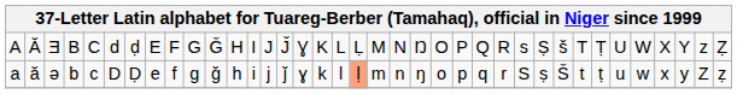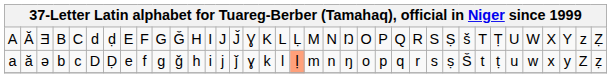 <table class="wikitable" style="text-align:center">
 <tr>
 <th colspan="37">37-Letter Latin alphabet for Tuareg-Berber (Tamahaq), official in <a href='#'>Niger</a> since 1999</th>
 </tr>
 <tr>
 <td>A</td>
 <td>Ă</td>
 <td>Ǝ</td>
 <td>B</td>
 <td>C</td>
 <td>d</td>
 <td>ḍ</td>
 <td>E</td>
 <td>F</td>
 <td>G</td>
 <td>Ǧ</td>
 <td>H</td>
 <td>I</td>
 <td>J</td>
 <td>J̌</td>
 <td>Ɣ</td>
 <td>K</td>
 <td>L</td>
 <td>Ḷ</td>
 <td>M</td>
 <td>N</td>
 <td>Ŋ</td>
 <td>O</td>
 <td>P</td>
 <td>Q</td>
 <td>R</td>
-<td>s</td>
+<td>S</td>
 <td>Ṣ</td>
 <td>š</td>
 <td>T</td>
 <td>Ṭ</td>
 <td>U</td>
 <td>W</td>
 <td>X</td>
 <td>Y</td>
 <td>z</td>
 <td>Ẓ</td>
 </tr>
 <tr>
 <td>a</td>
 <td>ă</td>
 <td>ǝ</td>
 <td>b</td>
 <td>c</td>
 <td>D</td>
 <td>Ḍ</td>
 <td>e</td>
 <td>f</td>
 <td>g</td>
 <td>ǧ</td>
 <td>h</td>
 <td>i</td>
 <td>j</td>
 <td>ǰ</td>
 <td>ɣ</td>
 <td>k</td>
 <td>l</td>
 <td style="background: lightsalmon;">ḷ</td>
 <td>m</td>
 <td>n</td>
 <td>ŋ</td>
 <td>o</td>
 <td>p</td>
 <td>q</td>
 <td>r</td>
-<td>S</td>
+<td>s</td>
 <td>ṣ</td>
 <td>Š</td>
 <td>t</td>
 <td>ṭ</td>
 <td>u</td>
 <td>w</td>
 <td>x</td>
 <td>y</td>
 <td>Z</td>
 <td>ẓ</td>
 </tr>
 <tr>
 </tr>
 </table>
